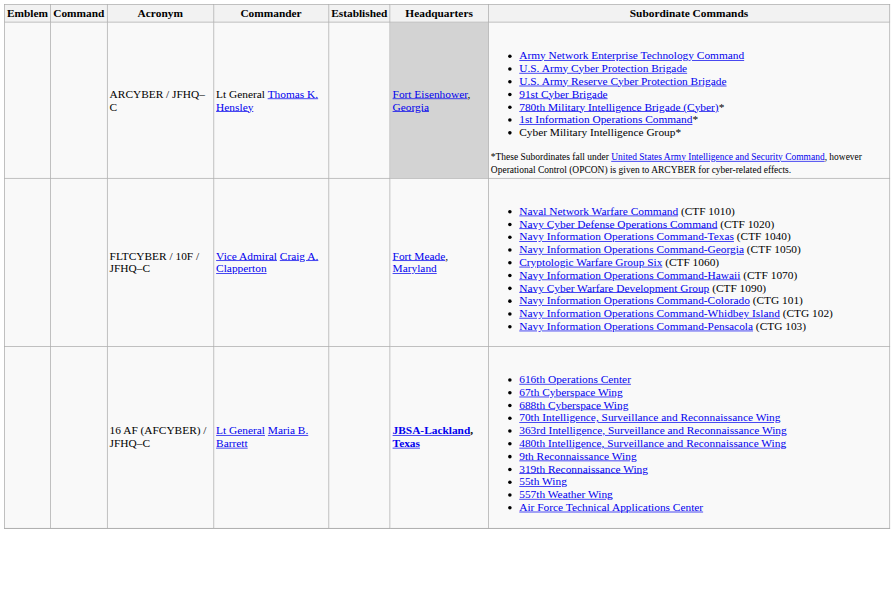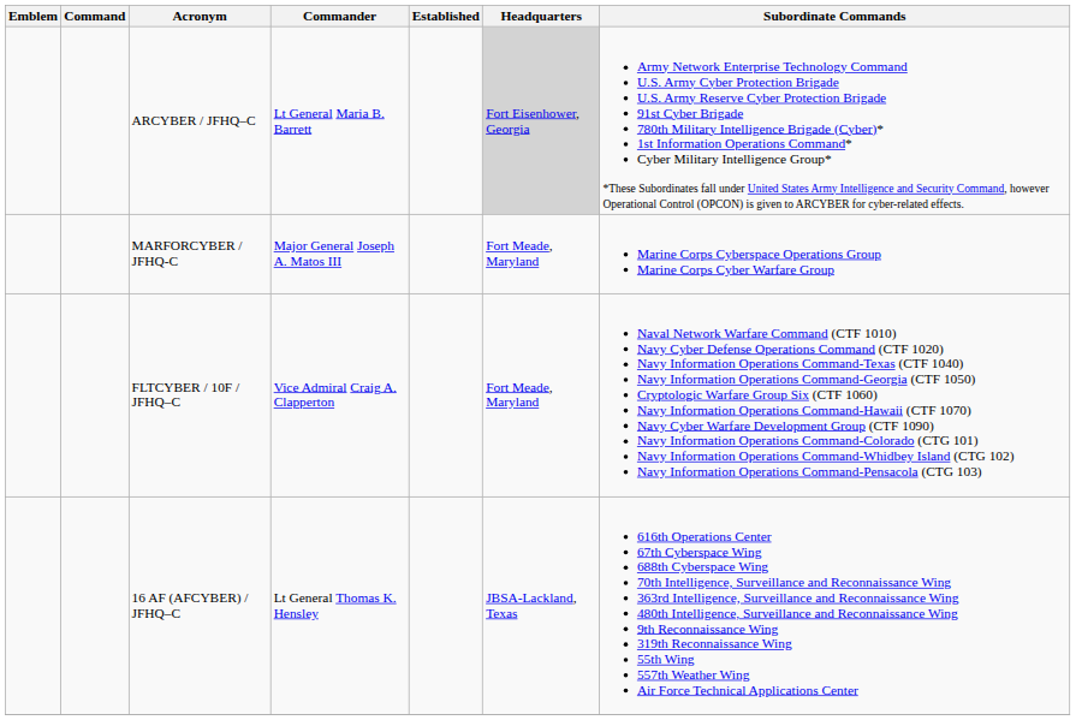 <table class="wikitable">
 <tr>
 <th>Emblem</th>
 <th>Command</th>
 <th>Acronym</th>
 <th>Commander</th>
 <th>Established</th>
 <th>Headquarters</th>
 <th>Subordinate Commands</th>
 </tr>
 <tr>
 <td> </td>
 <td></td>
 <td>ARCYBER / JFHQ–C</td>
-<td>Lt General <a href='#'>Thomas K. Hensley</a></td>
+<td><a href='#'>Lt General</a> <a href='#'>Maria B. Barrett</a></td>
 <td></td>
 <td style="background: lightgrey;"><a href='#'>Fort Eisenhower</a>, <a href='#'>Georgia</a></td>
 <td><br><ul><li> <a href='#'>Army Network Enterprise Technology Command</a></li><li> <a href='#'>U.S. Army Cyber Protection Brigade</a></li><li> <a href='#'>U.S. Army Reserve Cyber Protection Brigade</a></li><li> <a href='#'>91st Cyber Brigade</a></li><li> <a href='#'>780th Military Intelligence Brigade (Cyber)</a>*</li><li> <a href='#'>1st Information Operations Command</a>*</li><li>Cyber Military Intelligence Group*</li></ul><small>*These Subordinates fall under <a href='#'>United States Army Intelligence and Security Command</a>, however Operational Control (OPCON) is given to ARCYBER for cyber-related effects.</small></td>
+</tr>
+<tr>
+<td></td>
+<td></td>
+<td>MARFORCYBER / JFHQ-C</td>
+<td><a href='#'>Major General</a> <a href='#'>Joseph A. Matos III</a></td>
+<td></td>
+<td><a href='#'>Fort Meade</a>, <a href='#'>Maryland</a></td>
+<td><br><ul><li><a href='#'>Marine Corps Cyberspace Operations Group</a></li><li><a href='#'>Marine Corps Cyber Warfare Group</a></li></ul></td>
 </tr>
 <tr>
 <td>  </td>
 <td></td>
 <td>FLTCYBER / 10F / JFHQ–C</td>
 <td><a href='#'>Vice Admiral</a> <a href='#'>Craig A. Clapperton</a></td>
 <td></td>
 <td><a href='#'>Fort Meade</a>, <a href='#'>Maryland</a></td>
 <td><br><ul><li> <a href='#'>Naval Network Warfare Command</a> (CTF 1010)</li><li> <a href='#'>Navy Cyber Defense Operations Command</a> (CTF 1020)</li><li> <a href='#'>Navy Information Operations Command-Texas</a> (CTF 1040)</li><li> <a href='#'>Navy Information Operations Command-Georgia</a> (CTF 1050)</li><li> <a href='#'>Cryptologic Warfare Group Six</a> (CTF 1060)</li><li> <a href='#'>Navy Information Operations Command-Hawaii</a> (CTF 1070)</li><li> <a href='#'>Navy Cyber Warfare Development Group</a> (CTF 1090)</li><li> <a href='#'>Navy Information Operations Command-Colorado</a> (CTG 101)</li><li> <a href='#'>Navy Information Operations Command-Whidbey Island</a> (CTG 102)</li><li> <a href='#'>Navy Information Operations Command-Pensacola</a> (CTG 103)</li></ul></td>
 </tr>
 <tr>
 <td>  </td>
 <td></td>
 <td>16 AF (AFCYBER) / JFHQ–C</td>
-<td><a href='#'>Lt General</a> <a href='#'>Maria B. Barrett</a></td>
+<td>Lt General <a href='#'>Thomas K. Hensley</a></td>
 <td></td>
-<td><strong><a href='#'>JBSA-Lackland</a>, <a href='#'>Texas</a></strong></td>
+<td><a href='#'>JBSA-Lackland</a>, <a href='#'>Texas</a></td>
 <td><br><ul><li><a href='#'>616th Operations Center</a></li><li> <a href='#'>67th Cyberspace Wing</a></li><li> <a href='#'>688th Cyberspace Wing</a></li><li> <a href='#'>70th Intelligence, Surveillance and Reconnaissance Wing</a></li><li> <a href='#'>363rd Intelligence, Surveillance and Reconnaissance Wing</a></li><li> <a href='#'>480th Intelligence, Surveillance and Reconnaissance Wing</a></li><li> <a href='#'>9th Reconnaissance Wing</a></li><li> <a href='#'>319th Reconnaissance Wing</a></li><li> <a href='#'>55th Wing</a></li><li> <a href='#'>557th Weather Wing</a></li><li> <a href='#'>Air Force Technical Applications Center</a></li></ul></td>
 </tr>
 <tr>
 </tr>
 </table>
